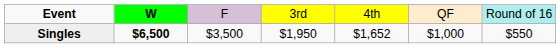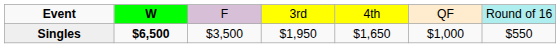 <table class=wikitable style=font-size:95%;text-align:center>
 <tr>
 <td style="width:130px"><strong>Event</strong></td>
 <td style="width:85px; background:lime"><strong>W</strong></td>
 <td style="width:85px; background:thistle">F</td>
 <td style="width:85px; background:#ffff00">3rd</td>
 <td style="width:85px; background:#ffff00">4th</td>
 <td style="width:85px; background:#ffebcd">QF</td>
 <td style="width:85px; background:#afeeee">Round of 16</td>
 </tr>
 <tr>
 <th style=background:#efefef>Singles </th>
 <td><strong>$6,500</strong></td>
 <td>$3,500</td>
 <td>$1,950</td>
-<td>$1,652</td>
+<td>$1,650</td>
 <td>$1,000</td>
 <td>$550</td>
 </tr>
 </table>
